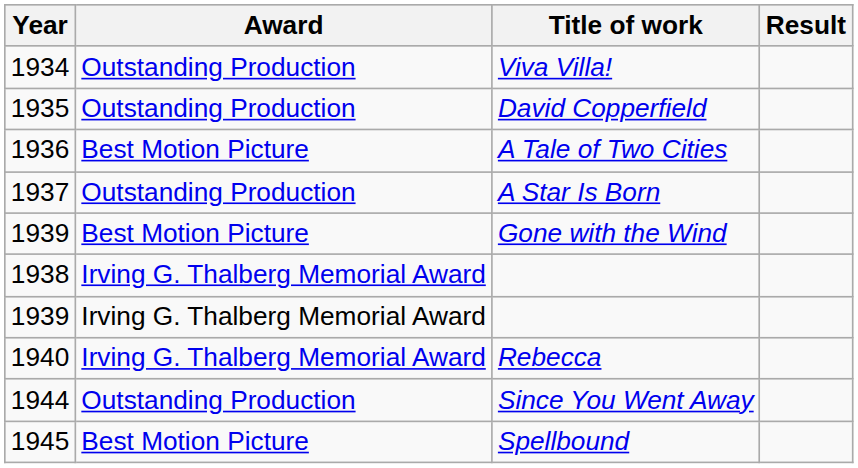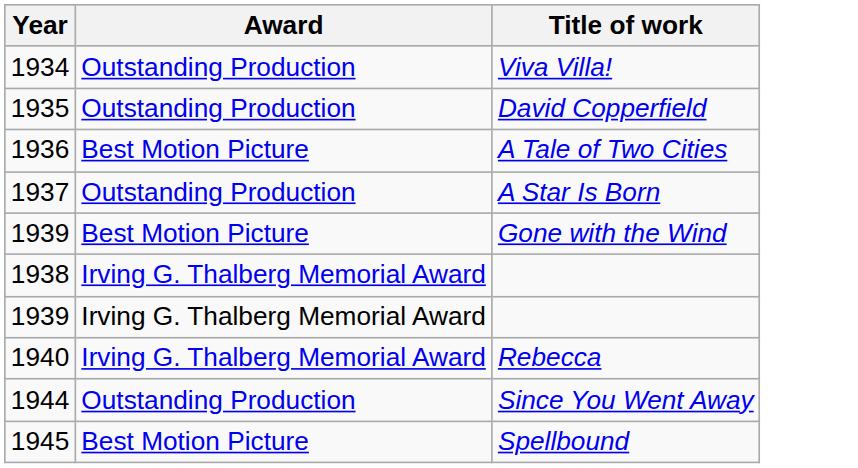 <table class="wikitable sortable">
 <tr>
 <th>Year</th>
 <th>Award</th>
 <th>Title of work</th>
-<th>Result</th>
 </tr>
 <tr>
 <td>1934</td>
 <td><a href='#'>Outstanding Production</a></td>
 <td><em><a href='#'>Viva Villa!</a></em></td>
-<td></td>
 </tr>
 <tr>
 <td>1935</td>
 <td><a href='#'>Outstanding Production</a></td>
 <td><em><a href='#'>David Copperfield</a></em></td>
-<td></td>
 </tr>
 <tr>
 <td>1936</td>
 <td><a href='#'>Best Motion Picture</a></td>
 <td><em><a href='#'>A Tale of Two Cities</a></em></td>
-<td></td>
 </tr>
 <tr>
 <td>1937</td>
 <td><a href='#'>Outstanding Production</a></td>
 <td><em><a href='#'>A Star Is Born</a></em></td>
-<td></td>
 </tr>
 <tr>
 <td>1939</td>
 <td><a href='#'>Best Motion Picture</a></td>
 <td><em><a href='#'>Gone with the Wind</a></em></td>
-<td></td>
 </tr>
 <tr>
 <td>1938</td>
 <td><a href='#'>Irving G. Thalberg Memorial Award</a></td>
-<td></td>
 <td></td>
 </tr>
 <tr>
 <td>1939</td>
 <td>Irving G. Thalberg Memorial Award</td>
 <td></td>
-<td></td>
 </tr>
 <tr>
 <td>1940</td>
 <td><a href='#'>Irving G. Thalberg Memorial Award</a></td>
 <td><em><a href='#'>Rebecca</a></em></td>
-<td></td>
 </tr>
 <tr>
 <td>1944</td>
 <td><a href='#'>Outstanding Production</a></td>
 <td><em><a href='#'>Since You Went Away</a></em></td>
-<td></td>
 </tr>
 <tr>
 <td>1945</td>
 <td><a href='#'>Best Motion Picture</a></td>
 <td><em><a href='#'>Spellbound</a></em></td>
-<td></td>
 </tr>
 </table>
